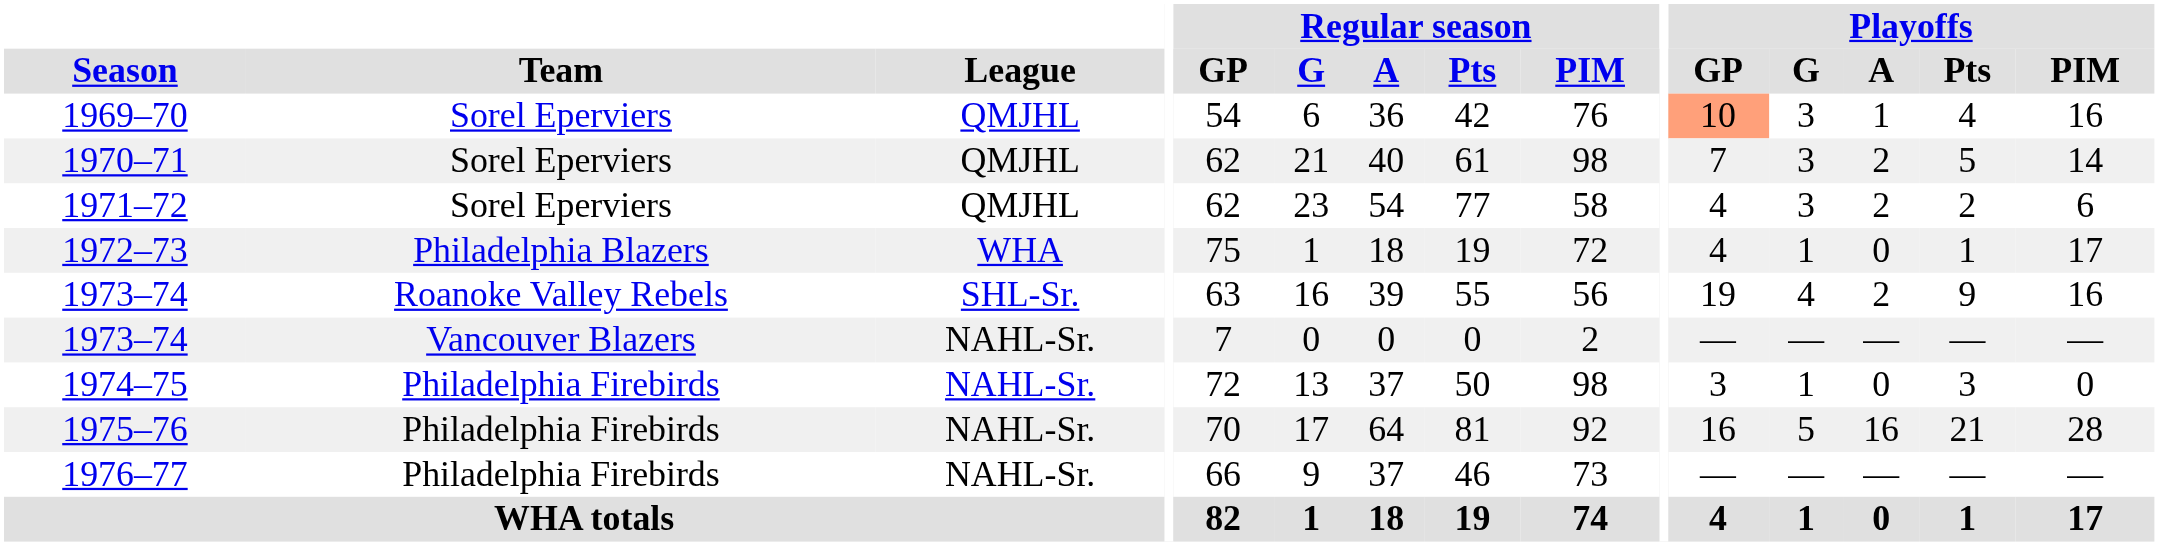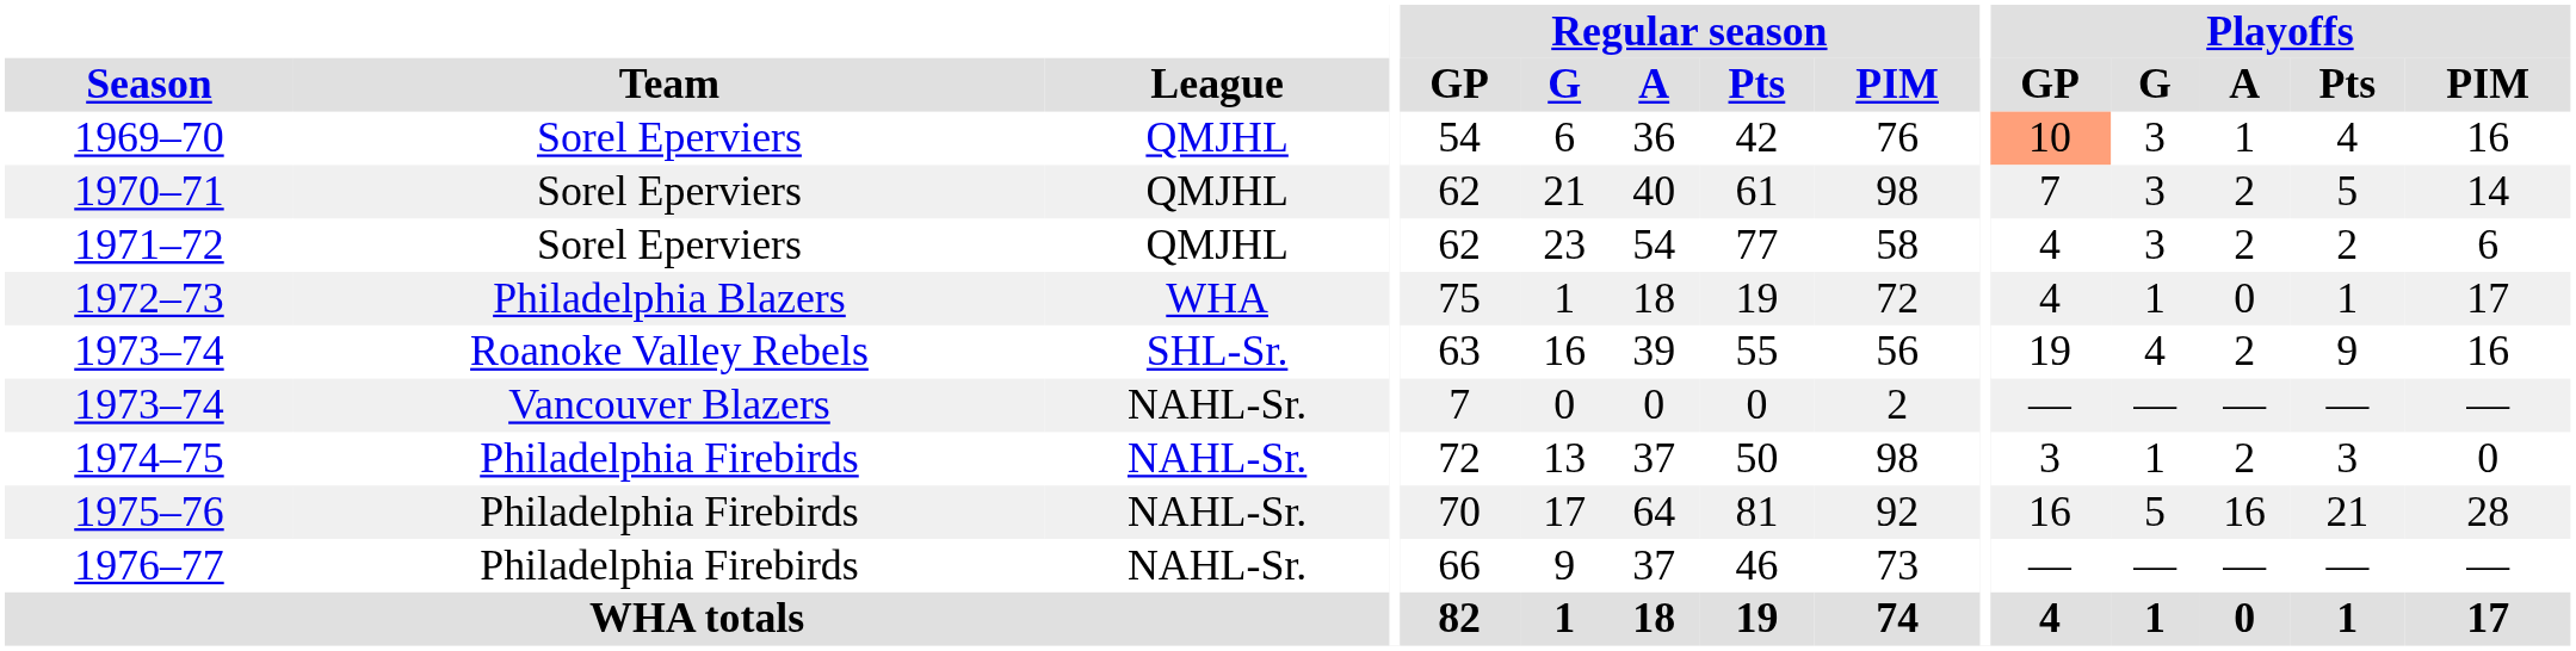 <table border="0" cellpadding="1" cellspacing="0" style="text-align:center; width:60em">
 <tr bgcolor="#e0e0e0">
 <th colspan="3" bgcolor="#ffffff"></th>
 <th rowspan="99" bgcolor="#ffffff"></th>
 <th colspan="5"><a href='#'>Regular season</a></th>
 <th rowspan="99" bgcolor="#ffffff"></th>
 <th colspan="5"><a href='#'>Playoffs</a></th>
 </tr>
 <tr bgcolor="#e0e0e0">
 <th><a href='#'>Season</a></th>
 <th>Team</th>
 <th>League</th>
 <th>GP</th>
 <th><a href='#'>G</a></th>
 <th><a href='#'>A</a></th>
 <th><a href='#'>Pts</a></th>
 <th><a href='#'>PIM</a></th>
 <th>GP</th>
 <th>G</th>
 <th>A</th>
 <th>Pts</th>
 <th>PIM</th>
 </tr>
 <tr>
 <td><a href='#'>1969–70</a></td>
 <td><a href='#'>Sorel Eperviers</a></td>
 <td><a href='#'>QMJHL</a></td>
 <td>54</td>
 <td>6</td>
 <td>36</td>
 <td>42</td>
 <td>76</td>
 <td style="background: lightsalmon;">10</td>
 <td>3</td>
 <td>1</td>
 <td>4</td>
 <td>16</td>
 </tr>
 <tr bgcolor="#f0f0f0">
 <td><a href='#'>1970–71</a></td>
 <td>Sorel Eperviers</td>
 <td>QMJHL</td>
 <td>62</td>
 <td>21</td>
 <td>40</td>
 <td>61</td>
 <td>98</td>
 <td>7</td>
 <td>3</td>
 <td>2</td>
 <td>5</td>
 <td>14</td>
 </tr>
 <tr>
 <td><a href='#'>1971–72</a></td>
 <td>Sorel Eperviers</td>
 <td>QMJHL</td>
 <td>62</td>
 <td>23</td>
 <td>54</td>
 <td>77</td>
 <td>58</td>
 <td>4</td>
 <td>3</td>
 <td>2</td>
 <td>2</td>
 <td>6</td>
 </tr>
 <tr bgcolor="#f0f0f0">
 <td><a href='#'>1972–73</a></td>
 <td><a href='#'>Philadelphia Blazers</a></td>
 <td><a href='#'>WHA</a></td>
 <td>75</td>
 <td>1</td>
 <td>18</td>
 <td>19</td>
 <td>72</td>
 <td>4</td>
 <td>1</td>
 <td>0</td>
 <td>1</td>
 <td>17</td>
 </tr>
 <tr>
 <td><a href='#'>1973–74</a></td>
 <td><a href='#'>Roanoke Valley Rebels</a></td>
 <td><a href='#'>SHL-Sr.</a></td>
 <td>63</td>
 <td>16</td>
 <td>39</td>
 <td>55</td>
 <td>56</td>
 <td>19</td>
 <td>4</td>
 <td>2</td>
 <td>9</td>
 <td>16</td>
 </tr>
 <tr bgcolor="#f0f0f0">
 <td><a href='#'>1973–74</a></td>
 <td><a href='#'>Vancouver Blazers</a></td>
 <td>NAHL-Sr.</td>
 <td>7</td>
 <td>0</td>
 <td>0</td>
 <td>0</td>
 <td>2</td>
 <td>—</td>
 <td>—</td>
 <td>—</td>
 <td>—</td>
 <td>—</td>
 </tr>
 <tr>
 <td><a href='#'>1974–75</a></td>
 <td><a href='#'>Philadelphia Firebirds</a></td>
 <td><a href='#'>NAHL-Sr.</a></td>
 <td>72</td>
 <td>13</td>
 <td>37</td>
 <td>50</td>
 <td>98</td>
 <td>3</td>
 <td>1</td>
-<td>0</td>
+<td>2</td>
 <td>3</td>
 <td>0</td>
 </tr>
 <tr bgcolor="#f0f0f0">
 <td><a href='#'>1975–76</a></td>
 <td>Philadelphia Firebirds</td>
 <td>NAHL-Sr.</td>
 <td>70</td>
 <td>17</td>
 <td>64</td>
 <td>81</td>
 <td>92</td>
 <td>16</td>
 <td>5</td>
 <td>16</td>
 <td>21</td>
 <td>28</td>
 </tr>
 <tr>
 <td><a href='#'>1976–77</a></td>
 <td>Philadelphia Firebirds</td>
 <td>NAHL-Sr.</td>
 <td>66</td>
 <td>9</td>
 <td>37</td>
 <td>46</td>
 <td>73</td>
 <td>—</td>
 <td>—</td>
 <td>—</td>
 <td>—</td>
 <td>—</td>
 </tr>
 <tr>
 </tr>
 <tr ALIGN="center" bgcolor="#e0e0e0">
 <th colspan="3">WHA totals</th>
 <th ALIGN="center">82</th>
 <th ALIGN="center">1</th>
 <th ALIGN="center">18</th>
 <th ALIGN="center">19</th>
 <th ALIGN="center">74</th>
 <th ALIGN="center">4</th>
 <th ALIGN="center">1</th>
 <th ALIGN="center">0</th>
 <th ALIGN="center">1</th>
 <th ALIGN="center">17</th>
 </tr>
 </table>
